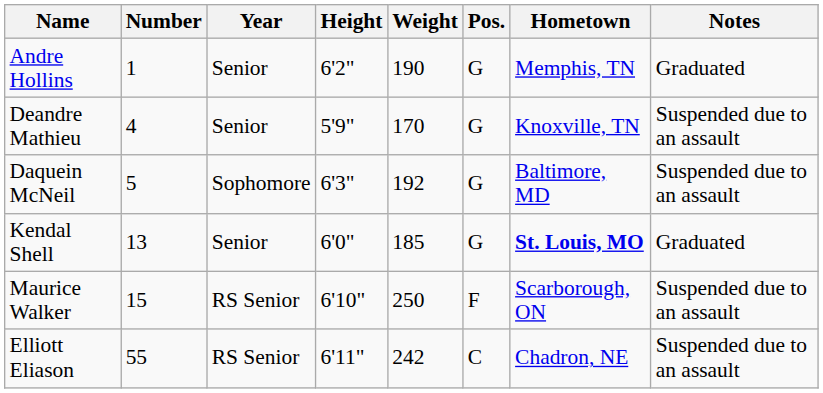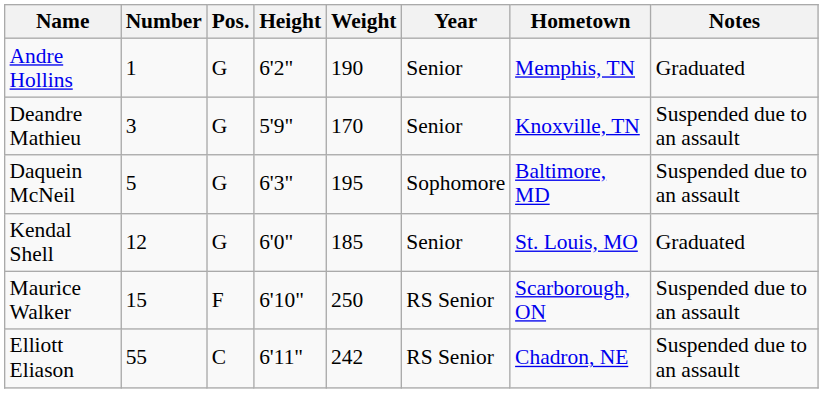 <table class="wikitable sortable" border="1">
 <tr>
 <th>Name</th>
 <th>Number</th>
-<th>Year</th>
+<th>Pos.</th>
 <th>Height</th>
 <th>Weight</th>
-<th>Pos.</th>
+<th>Year</th>
 <th>Hometown</th>
 <th class="unsortable">Notes</th>
 </tr>
 <tr>
 <td><a href='#'>Andre Hollins</a></td>
 <td>1</td>
-<td>Senior</td>
+<td>G</td>
 <td>6'2"</td>
 <td>190</td>
-<td>G</td>
+<td>Senior</td>
 <td><a href='#'>Memphis, TN</a></td>
 <td>Graduated</td>
 </tr>
 <tr>
 <td>Deandre Mathieu</td>
-<td>4</td>
-<td>Senior</td>
+<td>3</td>
+<td>G</td>
 <td>5'9"</td>
 <td>170</td>
-<td>G</td>
+<td>Senior</td>
 <td><a href='#'>Knoxville, TN</a></td>
 <td>Suspended due to an assault</td>
 </tr>
 <tr>
 <td>Daquein McNeil</td>
 <td>5</td>
+<td>G</td>
+<td>6'3"</td>
+<td>195</td>
 <td>Sophomore</td>
-<td>6'3"</td>
-<td>192</td>
-<td>G</td>
 <td><a href='#'>Baltimore, MD</a></td>
 <td>Suspended due to an assault</td>
 </tr>
 <tr>
 <td>Kendal Shell</td>
-<td>13</td>
-<td>Senior</td>
+<td>12</td>
+<td>G</td>
 <td>6'0"</td>
 <td>185</td>
-<td>G</td>
-<td><strong><a href='#'>St. Louis, MO</a></strong></td>
+<td>Senior</td>
+<td><a href='#'>St. Louis, MO</a></td>
 <td>Graduated</td>
 </tr>
 <tr>
 <td>Maurice Walker</td>
 <td>15</td>
-<td>RS Senior</td>
+<td>F</td>
 <td>6'10"</td>
 <td>250</td>
-<td>F</td>
+<td>RS Senior</td>
 <td><a href='#'>Scarborough, ON</a></td>
 <td>Suspended due to an assault</td>
 </tr>
 <tr>
 <td>Elliott Eliason</td>
 <td>55</td>
-<td>RS Senior</td>
+<td>C</td>
 <td>6'11"</td>
 <td>242</td>
-<td>C</td>
+<td>RS Senior</td>
 <td><a href='#'>Chadron, NE</a></td>
 <td>Suspended due to an assault</td>
 </tr>
 </table>
